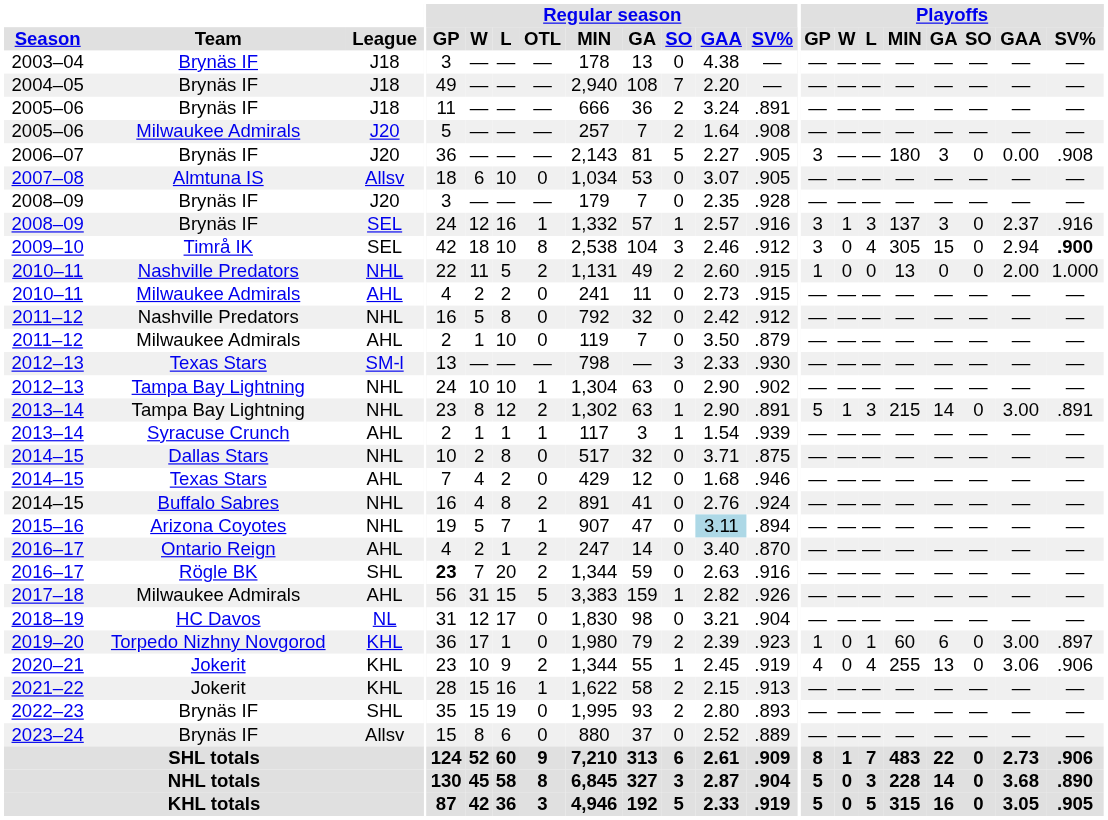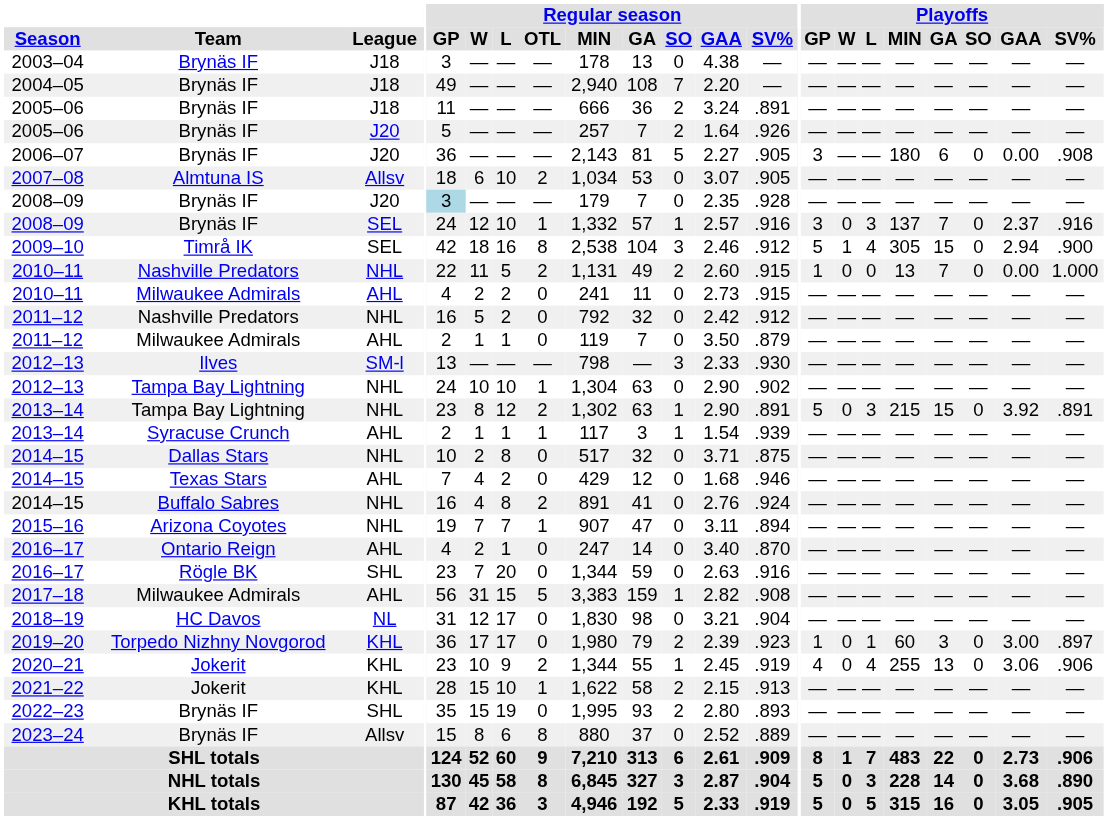 <table border="0" cellpadding="1" cellspacing="0" style="width:75%; text-align:center;">
 <tr bgcolor="#e0e0e0">
 <th colspan="3" bgcolor="#ffffff"></th>
 <th rowspan="99" bgcolor="#ffffff"></th>
 <th colspan="9" bgcolor="#e0e0e0"><a href='#'>Regular season</a></th>
 <th rowspan="99" bgcolor="#ffffff"></th>
 <th colspan="8" bgcolor="#e0e0e0"><a href='#'>Playoffs</a></th>
 </tr>
 <tr bgcolor="#e0e0e0">
 <th><a href='#'>Season</a></th>
 <th>Team</th>
 <th>League</th>
 <th>GP</th>
 <th>W</th>
 <th>L</th>
 <th>OTL</th>
 <th>MIN</th>
 <th>GA</th>
 <th><a href='#'>SO</a></th>
 <th><a href='#'>GAA</a></th>
 <th><a href='#'>SV%</a></th>
 <th>GP</th>
 <th>W</th>
 <th>L</th>
 <th>MIN</th>
 <th>GA</th>
 <th>SO</th>
 <th>GAA</th>
 <th>SV%</th>
 </tr>
 <tr>
 <td>2003–04</td>
 <td><a href='#'>Brynäs IF</a></td>
 <td>J18</td>
 <td>3</td>
 <td>—</td>
 <td>—</td>
 <td>—</td>
 <td>178</td>
 <td>13</td>
 <td>0</td>
 <td>4.38</td>
 <td>—</td>
 <td>—</td>
 <td>—</td>
 <td>—</td>
 <td>—</td>
 <td>—</td>
 <td>—</td>
 <td>—</td>
 <td>—</td>
 </tr>
 <tr bgcolor="#f0f0f0">
 <td>2004–05</td>
 <td>Brynäs IF</td>
 <td>J18</td>
 <td>49</td>
 <td>—</td>
 <td>—</td>
 <td>—</td>
 <td>2,940</td>
 <td>108</td>
 <td>7</td>
 <td>2.20</td>
 <td>—</td>
 <td>—</td>
 <td>—</td>
 <td>—</td>
 <td>—</td>
 <td>—</td>
 <td>—</td>
 <td>—</td>
 <td>—</td>
 </tr>
 <tr>
 <td>2005–06</td>
 <td>Brynäs IF</td>
 <td>J18</td>
 <td>11</td>
 <td>—</td>
 <td>—</td>
 <td>—</td>
 <td>666</td>
 <td>36</td>
 <td>2</td>
 <td>3.24</td>
 <td>.891</td>
 <td>—</td>
 <td>—</td>
 <td>—</td>
 <td>—</td>
 <td>—</td>
 <td>—</td>
 <td>—</td>
 <td>—</td>
 </tr>
 <tr bgcolor="#f0f0f0">
 <td>2005–06</td>
-<td><a href='#'>Milwaukee Admirals</a></td>
+<td>Brynäs IF</td>
 <td><a href='#'>J20</a></td>
 <td>5</td>
 <td>—</td>
 <td>—</td>
 <td>—</td>
 <td>257</td>
 <td>7</td>
 <td>2</td>
 <td>1.64</td>
-<td>.908</td>
+<td>.926</td>
 <td>—</td>
 <td>—</td>
 <td>—</td>
 <td>—</td>
 <td>—</td>
 <td>—</td>
 <td>—</td>
 <td>—</td>
 </tr>
 <tr>
 <td>2006–07</td>
 <td>Brynäs IF</td>
 <td>J20</td>
 <td>36</td>
 <td>—</td>
 <td>—</td>
 <td>—</td>
 <td>2,143</td>
 <td>81</td>
 <td>5</td>
 <td>2.27</td>
 <td>.905</td>
 <td>3</td>
 <td>—</td>
 <td>—</td>
 <td>180</td>
-<td>3</td>
+<td>6</td>
 <td>0</td>
 <td>0.00</td>
 <td>.908</td>
 </tr>
 <tr bgcolor="#f0f0f0">
 <td><a href='#'>2007–08</a></td>
 <td><a href='#'>Almtuna IS</a></td>
 <td><a href='#'>Allsv</a></td>
 <td>18</td>
 <td>6</td>
 <td>10</td>
-<td>0</td>
+<td>2</td>
 <td>1,034</td>
 <td>53</td>
 <td>0</td>
 <td>3.07</td>
 <td>.905</td>
 <td>—</td>
 <td>—</td>
 <td>—</td>
 <td>—</td>
 <td>—</td>
 <td>—</td>
 <td>—</td>
 <td>—</td>
 </tr>
 <tr>
 <td>2008–09</td>
 <td>Brynäs IF</td>
 <td>J20</td>
-<td>3</td>
+<td style="background: lightblue;">3</td>
 <td>—</td>
 <td>—</td>
 <td>—</td>
 <td>179</td>
 <td>7</td>
 <td>0</td>
 <td>2.35</td>
 <td>.928</td>
 <td>—</td>
 <td>—</td>
 <td>—</td>
 <td>—</td>
 <td>—</td>
 <td>—</td>
 <td>—</td>
 <td>—</td>
 </tr>
 <tr bgcolor="#f0f0f0">
 <td><a href='#'>2008–09</a></td>
 <td>Brynäs IF</td>
 <td><a href='#'>SEL</a></td>
 <td>24</td>
 <td>12</td>
-<td>16</td>
+<td>10</td>
 <td>1</td>
 <td>1,332</td>
 <td>57</td>
 <td>1</td>
 <td>2.57</td>
 <td>.916</td>
 <td>3</td>
-<td>1</td>
+<td>0</td>
 <td>3</td>
 <td>137</td>
-<td>3</td>
+<td>7</td>
 <td>0</td>
 <td>2.37</td>
 <td>.916</td>
 </tr>
 <tr>
 <td><a href='#'>2009–10</a></td>
 <td><a href='#'>Timrå IK</a></td>
 <td>SEL</td>
 <td>42</td>
 <td>18</td>
-<td>10</td>
+<td>16</td>
 <td>8</td>
 <td>2,538</td>
 <td>104</td>
 <td>3</td>
 <td>2.46</td>
 <td>.912</td>
-<td>3</td>
-<td>0</td>
+<td>5</td>
+<td>1</td>
 <td>4</td>
 <td>305</td>
 <td>15</td>
 <td>0</td>
 <td>2.94</td>
-<td><strong>.900</strong></td>
+<td>.900</td>
 </tr>
 <tr bgcolor="#f0f0f0">
 <td><a href='#'>2010–11</a></td>
 <td><a href='#'>Nashville Predators</a></td>
 <td><a href='#'>NHL</a></td>
 <td>22</td>
 <td>11</td>
 <td>5</td>
 <td>2</td>
 <td>1,131</td>
 <td>49</td>
 <td>2</td>
 <td>2.60</td>
 <td>.915</td>
 <td>1</td>
 <td>0</td>
 <td>0</td>
 <td>13</td>
+<td>7</td>
 <td>0</td>
-<td>0</td>
-<td>2.00</td>
+<td>0.00</td>
 <td>1.000</td>
 </tr>
 <tr>
 <td><a href='#'>2010–11</a></td>
 <td><a href='#'>Milwaukee Admirals</a></td>
 <td><a href='#'>AHL</a></td>
 <td>4</td>
 <td>2</td>
 <td>2</td>
 <td>0</td>
 <td>241</td>
 <td>11</td>
 <td>0</td>
 <td>2.73</td>
 <td>.915</td>
 <td>—</td>
 <td>—</td>
 <td>—</td>
 <td>—</td>
 <td>—</td>
 <td>—</td>
 <td>—</td>
 <td>—</td>
 </tr>
 <tr bgcolor="#f0f0f0">
 <td><a href='#'>2011–12</a></td>
 <td>Nashville Predators</td>
 <td>NHL</td>
 <td>16</td>
 <td>5</td>
-<td>8</td>
+<td>2</td>
 <td>0</td>
 <td>792</td>
 <td>32</td>
 <td>0</td>
 <td>2.42</td>
 <td>.912</td>
 <td>—</td>
 <td>—</td>
 <td>—</td>
 <td>—</td>
 <td>—</td>
 <td>—</td>
 <td>—</td>
 <td>—</td>
 </tr>
 <tr>
 <td><a href='#'>2011–12</a></td>
 <td>Milwaukee Admirals</td>
 <td>AHL</td>
 <td>2</td>
 <td>1</td>
-<td>10</td>
+<td>1</td>
 <td>0</td>
 <td>119</td>
 <td>7</td>
 <td>0</td>
 <td>3.50</td>
 <td>.879</td>
 <td>—</td>
 <td>—</td>
 <td>—</td>
 <td>—</td>
 <td>—</td>
 <td>—</td>
 <td>—</td>
 <td>—</td>
 </tr>
 <tr bgcolor="#f0f0f0">
 <td><a href='#'>2012–13</a></td>
-<td><a href='#'>Texas Stars</a></td>
+<td><a href='#'>Ilves</a></td>
 <td><a href='#'>SM-l</a></td>
 <td>13</td>
 <td>—</td>
 <td>—</td>
 <td>—</td>
 <td>798</td>
 <td>—</td>
 <td>3</td>
 <td>2.33</td>
 <td>.930</td>
 <td>—</td>
 <td>—</td>
 <td>—</td>
 <td>—</td>
 <td>—</td>
 <td>—</td>
 <td>—</td>
 <td>—</td>
 </tr>
 <tr>
 <td><a href='#'>2012–13</a></td>
 <td><a href='#'>Tampa Bay Lightning</a></td>
 <td>NHL</td>
 <td>24</td>
 <td>10</td>
 <td>10</td>
 <td>1</td>
 <td>1,304</td>
 <td>63</td>
 <td>0</td>
 <td>2.90</td>
 <td>.902</td>
 <td>—</td>
 <td>—</td>
 <td>—</td>
 <td>—</td>
 <td>—</td>
 <td>—</td>
 <td>—</td>
 <td>—</td>
 </tr>
 <tr bgcolor="#f0f0f0">
 <td><a href='#'>2013–14</a></td>
 <td>Tampa Bay Lightning</td>
 <td>NHL</td>
 <td>23</td>
 <td>8</td>
 <td>12</td>
 <td>2</td>
 <td>1,302</td>
 <td>63</td>
 <td>1</td>
 <td>2.90</td>
 <td>.891</td>
 <td>5</td>
-<td>1</td>
+<td>0</td>
 <td>3</td>
 <td>215</td>
-<td>14</td>
+<td>15</td>
 <td>0</td>
-<td>3.00</td>
+<td>3.92</td>
 <td>.891</td>
 </tr>
 <tr>
 <td><a href='#'>2013–14</a></td>
 <td><a href='#'>Syracuse Crunch</a></td>
 <td>AHL</td>
 <td>2</td>
 <td>1</td>
 <td>1</td>
 <td>1</td>
 <td>117</td>
 <td>3</td>
 <td>1</td>
 <td>1.54</td>
 <td>.939</td>
 <td>—</td>
 <td>—</td>
 <td>—</td>
 <td>—</td>
 <td>—</td>
 <td>—</td>
 <td>—</td>
 <td>—</td>
 </tr>
 <tr bgcolor="#f0f0f0">
 <td><a href='#'>2014–15</a></td>
 <td><a href='#'>Dallas Stars</a></td>
 <td>NHL</td>
 <td>10</td>
 <td>2</td>
 <td>8</td>
 <td>0</td>
 <td>517</td>
 <td>32</td>
 <td>0</td>
 <td>3.71</td>
 <td>.875</td>
 <td>—</td>
 <td>—</td>
 <td>—</td>
 <td>—</td>
 <td>—</td>
 <td>—</td>
 <td>—</td>
 <td>—</td>
 </tr>
 <tr>
 <td><a href='#'>2014–15</a></td>
 <td><a href='#'>Texas Stars</a></td>
 <td>AHL</td>
 <td>7</td>
 <td>4</td>
 <td>2</td>
 <td>0</td>
 <td>429</td>
 <td>12</td>
 <td>0</td>
 <td>1.68</td>
 <td>.946</td>
 <td>—</td>
 <td>—</td>
 <td>—</td>
 <td>—</td>
 <td>—</td>
 <td>—</td>
 <td>—</td>
 <td>—</td>
 </tr>
 <tr bgcolor="#f0f0f0">
 <td>2014–15</td>
 <td><a href='#'>Buffalo Sabres</a></td>
 <td>NHL</td>
 <td>16</td>
 <td>4</td>
 <td>8</td>
 <td>2</td>
 <td>891</td>
 <td>41</td>
 <td>0</td>
 <td>2.76</td>
 <td>.924</td>
 <td>—</td>
 <td>—</td>
 <td>—</td>
 <td>—</td>
 <td>—</td>
 <td>—</td>
 <td>—</td>
 <td>—</td>
 </tr>
 <tr>
 <td><a href='#'>2015–16</a></td>
 <td><a href='#'>Arizona Coyotes</a></td>
 <td>NHL</td>
 <td>19</td>
-<td>5</td>
+<td>7</td>
 <td>7</td>
 <td>1</td>
 <td>907</td>
 <td>47</td>
 <td>0</td>
-<td style="background: lightblue;">3.11</td>
+<td>3.11</td>
 <td>.894</td>
 <td>—</td>
 <td>—</td>
 <td>—</td>
 <td>—</td>
 <td>—</td>
 <td>—</td>
 <td>—</td>
 <td>—</td>
 </tr>
 <tr bgcolor="#f0f0f0">
 <td><a href='#'>2016–17</a></td>
 <td><a href='#'>Ontario Reign</a></td>
 <td>AHL</td>
 <td>4</td>
 <td>2</td>
 <td>1</td>
-<td>2</td>
+<td>0</td>
 <td>247</td>
 <td>14</td>
 <td>0</td>
 <td>3.40</td>
 <td>.870</td>
 <td>—</td>
 <td>—</td>
 <td>—</td>
 <td>—</td>
 <td>—</td>
 <td>—</td>
 <td>—</td>
 <td>—</td>
 </tr>
 <tr>
 <td><a href='#'>2016–17</a></td>
 <td><a href='#'>Rögle BK</a></td>
 <td>SHL</td>
-<td><strong>23</strong></td>
+<td>23</td>
 <td>7</td>
 <td>20</td>
-<td>2</td>
+<td>0</td>
 <td>1,344</td>
 <td>59</td>
 <td>0</td>
 <td>2.63</td>
 <td>.916</td>
 <td>—</td>
 <td>—</td>
 <td>—</td>
 <td>—</td>
 <td>—</td>
 <td>—</td>
 <td>—</td>
 <td>—</td>
 </tr>
 <tr bgcolor="#f0f0f0">
 <td><a href='#'>2017–18</a></td>
 <td>Milwaukee Admirals</td>
 <td>AHL</td>
 <td>56</td>
 <td>31</td>
 <td>15</td>
 <td>5</td>
 <td>3,383</td>
 <td>159</td>
 <td>1</td>
 <td>2.82</td>
-<td>.926</td>
+<td>.908</td>
 <td>—</td>
 <td>—</td>
 <td>—</td>
 <td>—</td>
 <td>—</td>
 <td>—</td>
 <td>—</td>
 <td>—</td>
 </tr>
 <tr>
 <td><a href='#'>2018–19</a></td>
 <td><a href='#'>HC Davos</a></td>
 <td><a href='#'>NL</a></td>
 <td>31</td>
 <td>12</td>
 <td>17</td>
 <td>0</td>
 <td>1,830</td>
 <td>98</td>
 <td>0</td>
 <td>3.21</td>
 <td>.904</td>
 <td>—</td>
 <td>—</td>
 <td>—</td>
 <td>—</td>
 <td>—</td>
 <td>—</td>
 <td>—</td>
 <td>—</td>
 </tr>
 <tr bgcolor="#f0f0f0">
 <td><a href='#'>2019–20</a></td>
 <td><a href='#'>Torpedo Nizhny Novgorod</a></td>
 <td><a href='#'>KHL</a></td>
 <td>36</td>
 <td>17</td>
-<td>1</td>
+<td>17</td>
 <td>0</td>
 <td>1,980</td>
 <td>79</td>
 <td>2</td>
 <td>2.39</td>
 <td>.923</td>
 <td>1</td>
 <td>0</td>
 <td>1</td>
 <td>60</td>
-<td>6</td>
+<td>3</td>
 <td>0</td>
 <td>3.00</td>
 <td>.897</td>
 </tr>
 <tr>
 <td><a href='#'>2020–21</a></td>
 <td><a href='#'>Jokerit</a></td>
 <td>KHL</td>
 <td>23</td>
 <td>10</td>
 <td>9</td>
 <td>2</td>
 <td>1,344</td>
 <td>55</td>
 <td>1</td>
 <td>2.45</td>
 <td>.919</td>
 <td>4</td>
 <td>0</td>
 <td>4</td>
 <td>255</td>
 <td>13</td>
 <td>0</td>
 <td>3.06</td>
 <td>.906</td>
 </tr>
 <tr bgcolor="#f0f0f0">
 <td><a href='#'>2021–22</a></td>
 <td>Jokerit</td>
 <td>KHL</td>
 <td>28</td>
 <td>15</td>
-<td>16</td>
+<td>10</td>
 <td>1</td>
 <td>1,622</td>
 <td>58</td>
 <td>2</td>
 <td>2.15</td>
 <td>.913</td>
 <td>—</td>
 <td>—</td>
 <td>—</td>
 <td>—</td>
 <td>—</td>
 <td>—</td>
 <td>—</td>
 <td>—</td>
 </tr>
 <tr>
 <td><a href='#'>2022–23</a></td>
 <td>Brynäs IF</td>
 <td>SHL</td>
 <td>35</td>
 <td>15</td>
 <td>19</td>
 <td>0</td>
 <td>1,995</td>
 <td>93</td>
 <td>2</td>
 <td>2.80</td>
 <td>.893</td>
 <td>—</td>
 <td>—</td>
 <td>—</td>
 <td>—</td>
 <td>—</td>
 <td>—</td>
 <td>—</td>
 <td>—</td>
 </tr>
 <tr bgcolor="#f0f0f0">
 <td><a href='#'>2023–24</a></td>
 <td>Brynäs IF</td>
 <td>Allsv</td>
 <td>15</td>
 <td>8</td>
 <td>6</td>
-<td>0</td>
+<td>8</td>
 <td>880</td>
 <td>37</td>
 <td>0</td>
 <td>2.52</td>
 <td>.889</td>
 <td>—</td>
 <td>—</td>
 <td>—</td>
 <td>—</td>
 <td>—</td>
 <td>—</td>
 <td>—</td>
 <td>—</td>
 </tr>
 <tr bgcolor="#e0e0e0">
 <th colspan=3>SHL totals</th>
 <th>124</th>
 <th>52</th>
 <th>60</th>
 <th>9</th>
 <th>7,210</th>
 <th>313</th>
 <th>6</th>
 <th>2.61</th>
 <th>.909</th>
 <th>8</th>
 <th>1</th>
 <th>7</th>
 <th>483</th>
 <th>22</th>
 <th>0</th>
 <th>2.73</th>
 <th>.906</th>
 </tr>
 <tr bgcolor="#e0e0e0">
 <th colspan=3>NHL totals</th>
 <th>130</th>
 <th>45</th>
 <th>58</th>
 <th>8</th>
 <th>6,845</th>
 <th>327</th>
 <th>3</th>
 <th>2.87</th>
 <th>.904</th>
 <th>5</th>
 <th>0</th>
 <th>3</th>
 <th>228</th>
 <th>14</th>
 <th>0</th>
 <th>3.68</th>
 <th>.890</th>
 </tr>
 <tr bgcolor="#e0e0e0">
 <th colspan=3>KHL totals</th>
 <th>87</th>
 <th>42</th>
 <th>36</th>
 <th>3</th>
 <th>4,946</th>
 <th>192</th>
 <th>5</th>
 <th>2.33</th>
 <th>.919</th>
 <th>5</th>
 <th>0</th>
 <th>5</th>
 <th>315</th>
 <th>16</th>
 <th>0</th>
 <th>3.05</th>
 <th>.905</th>
 </tr>
 </table>
